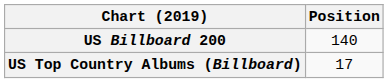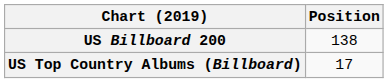 <table class="wikitable sortable plainrowheaders" style="text-align:center">
 <tr>
 <th scope="col">Chart (2019)</th>
 <th scope="col">Position</th>
 </tr>
 <tr>
 <th scope="row">US <em>Billboard</em> 200</th>
-<td>140</td>
+<td>138</td>
 </tr>
 <tr>
 <th scope="row">US Top Country Albums (<em>Billboard</em>)</th>
 <td>17</td>
 </tr>
 </table>
